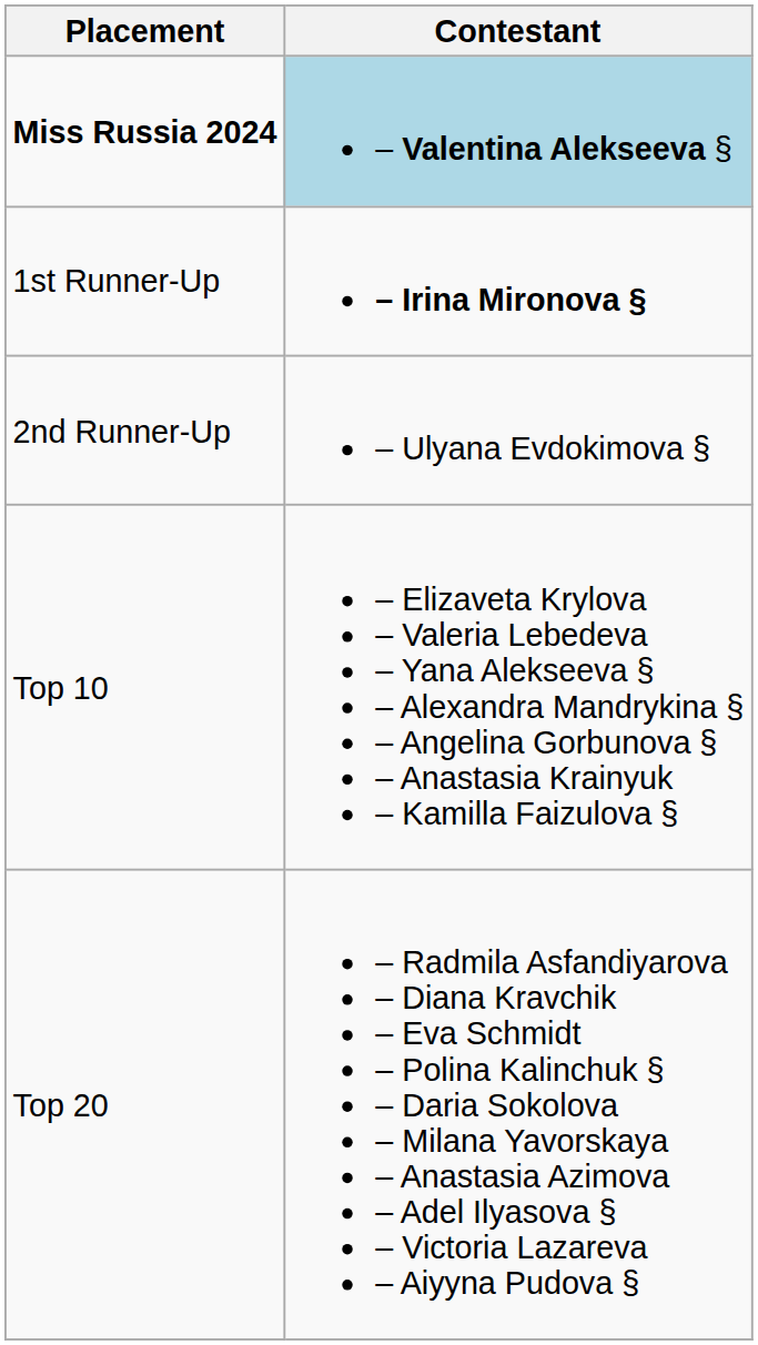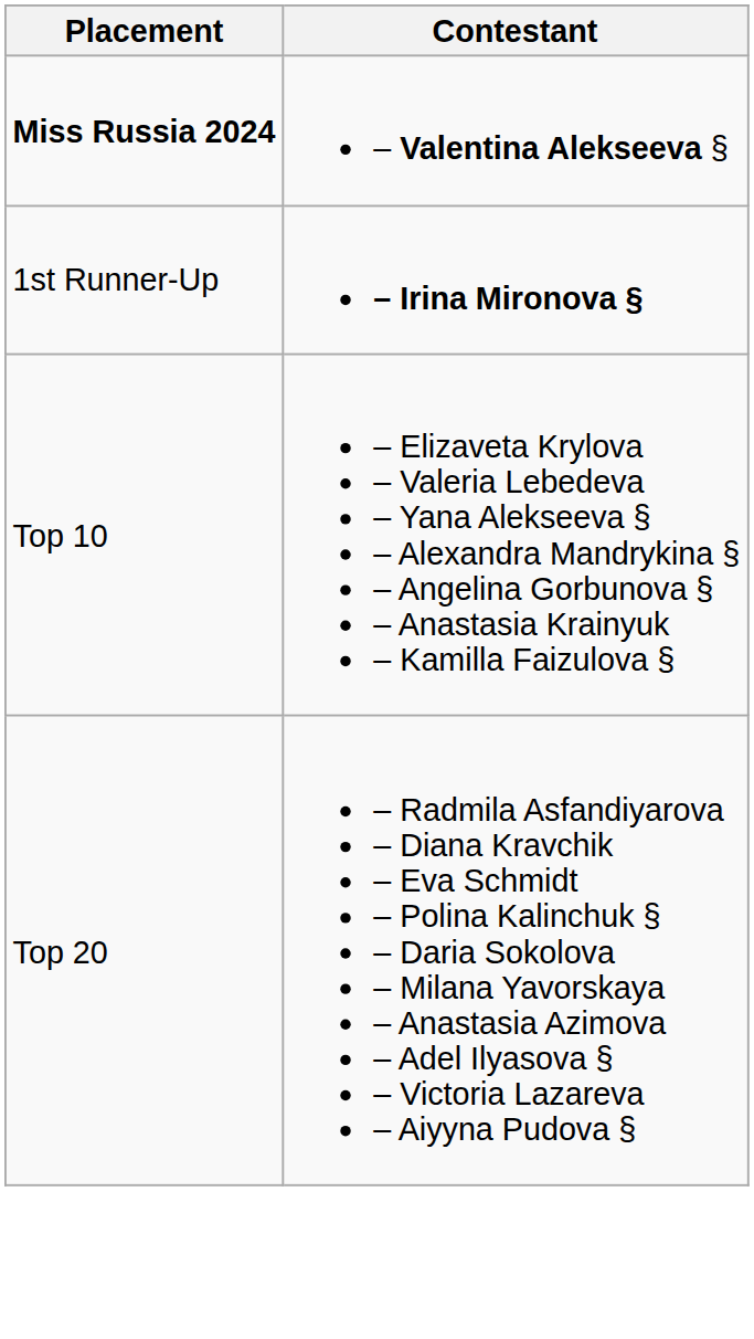 <table class="wikitable sortable" style="font-size:95%;">
 <tr>
 <th>Placement</th>
 <th>Contestant</th>
 </tr>
 <tr>
 <td><strong>Miss Russia 2024</strong></td>
-<td style="background: lightblue;"><br><ul><li><strong></strong> – <strong>Valentina Alekseeva</strong> §</li></ul></td>
+<td><br><ul><li><strong></strong> – <strong>Valentina Alekseeva</strong> §</li></ul></td>
 </tr>
 <tr>
 <td>1st Runner-Up</td>
 <td><strong><br><ul><li> – Irina Mironova §</li></ul></strong></td>
-</tr>
-<tr>
-<td>2nd Runner-Up</td>
-<td><br><ul><li> – Ulyana Evdokimova §</li></ul></td>
 </tr>
 <tr>
 <td>Top 10</td>
 <td><br><ul><li> – Elizaveta Krylova</li><li> – Valeria Lebedeva</li><li> – Yana Alekseeva §</li><li> – Alexandra Mandrykina §</li><li> – Angelina Gorbunova §</li><li> – Anastasia Krainyuk</li><li> – Kamilla Faizulova §</li></ul></td>
 </tr>
 <tr>
 <td>Top 20</td>
 <td><br><ul><li> – Radmila Asfandiyarova</li><li> – Diana Kravchik</li><li> – Eva Schmidt</li><li> – Polina Kalinchuk §</li><li> – Daria Sokolova</li><li> – Milana Yavorskaya</li><li> – Anastasia Azimova</li><li> – Adel Ilyasova §</li><li> – Victoria Lazareva</li><li> – Aiyyna Pudova §</li></ul></td>
 </tr>
 </table>
